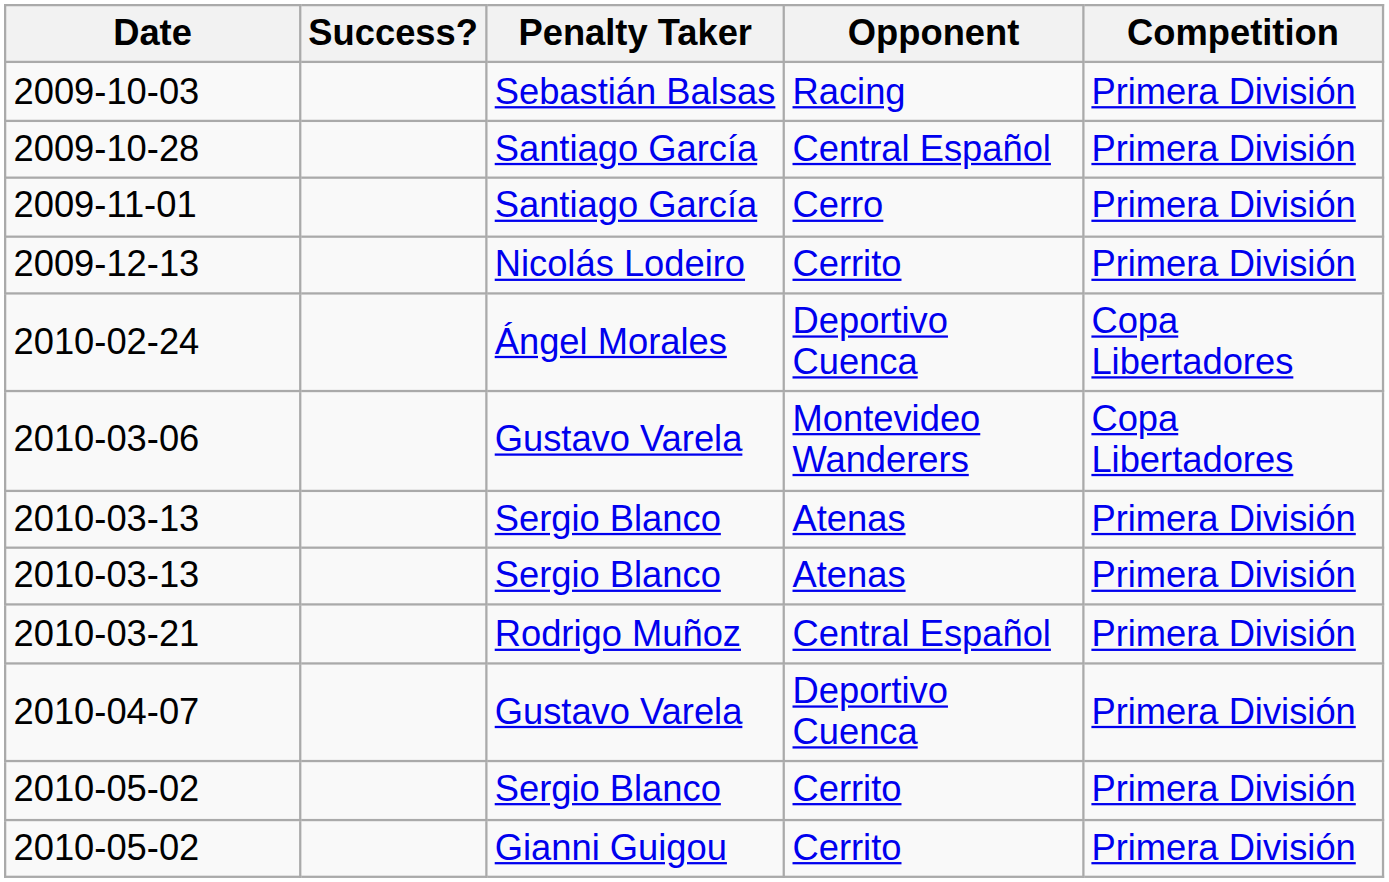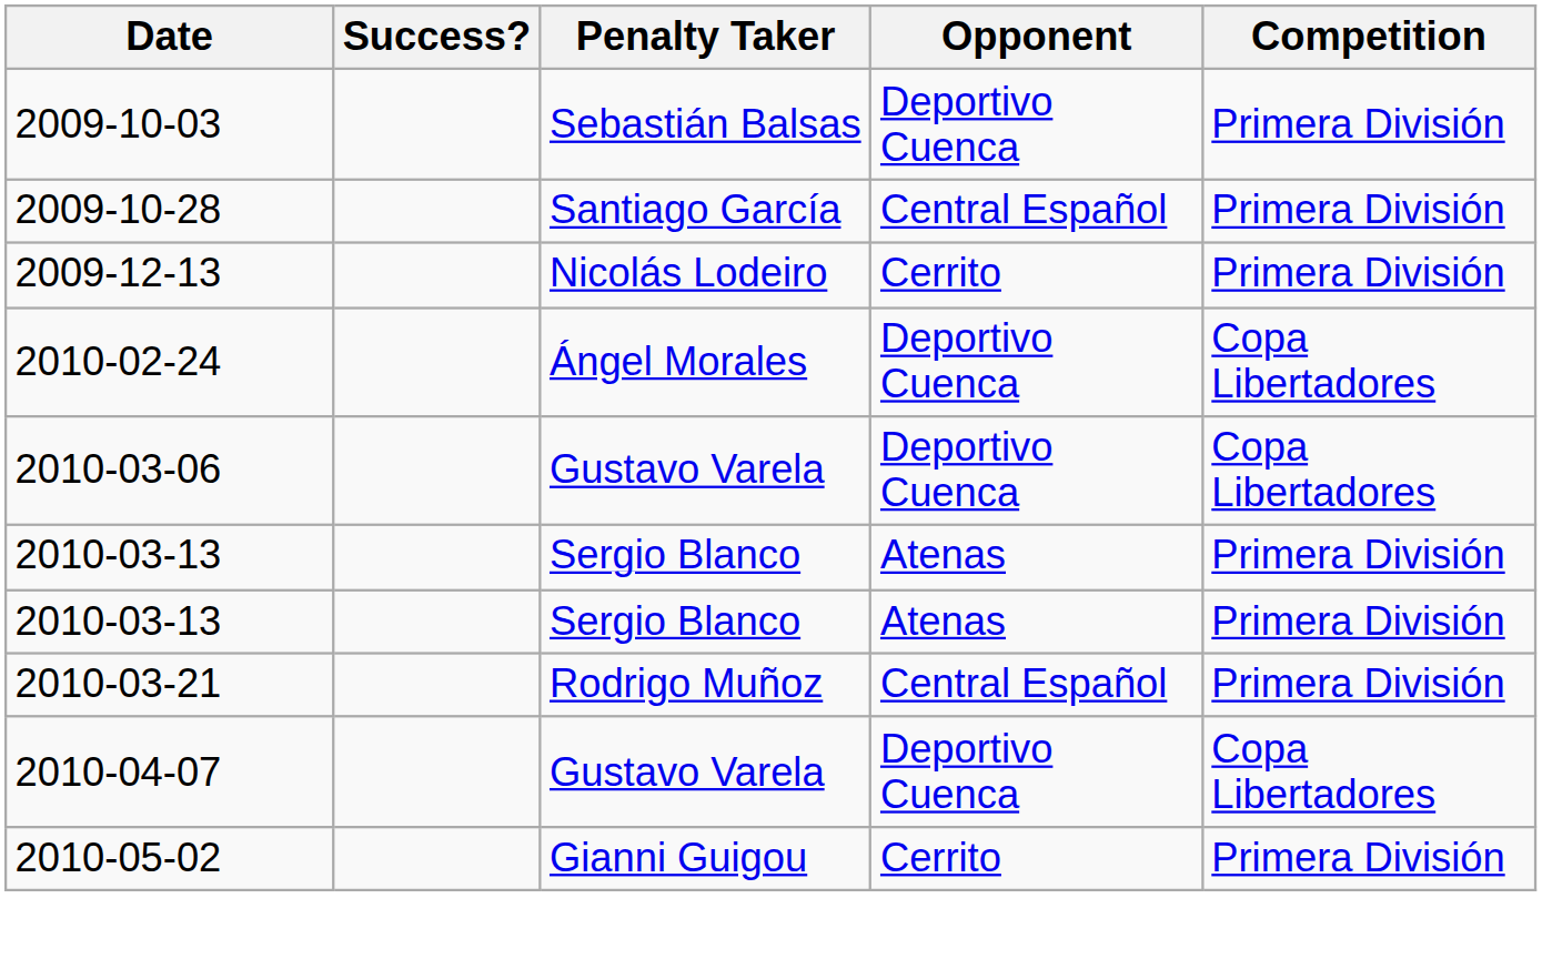 <table class="wikitable">
 <tr>
 <th width=22%>Date</th>
 <th width=12%>Success?</th>
 <th width=22%>Penalty Taker</th>
 <th width=22%>Opponent</th>
 <th width=22%>Competition</th>
 </tr>
 <tr>
 <td>2009-10-03</td>
 <td></td>
 <td> <a href='#'>Sebastián Balsas</a></td>
-<td><a href='#'>Racing</a></td>
+<td><a href='#'>Deportivo Cuenca</a></td>
 <td><a href='#'>Primera División</a></td>
 </tr>
 <tr>
 <td>2009-10-28</td>
 <td></td>
 <td> <a href='#'>Santiago García</a></td>
 <td><a href='#'>Central Español</a></td>
-<td><a href='#'>Primera División</a></td>
-</tr>
-<tr>
-<td>2009-11-01</td>
-<td></td>
-<td> <a href='#'>Santiago García</a></td>
-<td><a href='#'>Cerro</a></td>
 <td><a href='#'>Primera División</a></td>
 </tr>
 <tr>
 <td>2009-12-13</td>
 <td></td>
 <td> <a href='#'>Nicolás Lodeiro</a></td>
 <td><a href='#'>Cerrito</a></td>
 <td><a href='#'>Primera División</a></td>
 </tr>
 <tr>
 <td>2010-02-24</td>
 <td></td>
 <td> <a href='#'>Ángel Morales</a></td>
 <td><a href='#'>Deportivo Cuenca</a></td>
 <td><a href='#'>Copa Libertadores</a></td>
 </tr>
 <tr>
 <td>2010-03-06</td>
 <td></td>
 <td> <a href='#'>Gustavo Varela</a></td>
-<td><a href='#'>Montevideo Wanderers</a></td>
+<td><a href='#'>Deportivo Cuenca</a></td>
 <td><a href='#'>Copa Libertadores</a></td>
 </tr>
 <tr>
 <td>2010-03-13</td>
 <td></td>
 <td> <a href='#'>Sergio Blanco</a></td>
 <td><a href='#'>Atenas</a></td>
 <td><a href='#'>Primera División</a></td>
 </tr>
 <tr>
 <td>2010-03-13</td>
 <td></td>
 <td> <a href='#'>Sergio Blanco</a></td>
 <td><a href='#'>Atenas</a></td>
 <td><a href='#'>Primera División</a></td>
 </tr>
 <tr>
 <td>2010-03-21</td>
 <td></td>
 <td> <a href='#'>Rodrigo Muñoz</a></td>
 <td><a href='#'>Central Español</a></td>
 <td><a href='#'>Primera División</a></td>
 </tr>
 <tr>
 <td>2010-04-07</td>
 <td></td>
 <td> <a href='#'>Gustavo Varela</a></td>
 <td><a href='#'>Deportivo Cuenca</a></td>
-<td><a href='#'>Primera División</a></td>
-</tr>
-<tr>
-<td>2010-05-02</td>
-<td></td>
-<td> <a href='#'>Sergio Blanco</a></td>
-<td><a href='#'>Cerrito</a></td>
-<td><a href='#'>Primera División</a></td>
+<td><a href='#'>Copa Libertadores</a></td>
 </tr>
 <tr>
 <td>2010-05-02</td>
 <td></td>
 <td> <a href='#'>Gianni Guigou</a></td>
 <td><a href='#'>Cerrito</a></td>
 <td><a href='#'>Primera División</a></td>
 </tr>
 </table>
